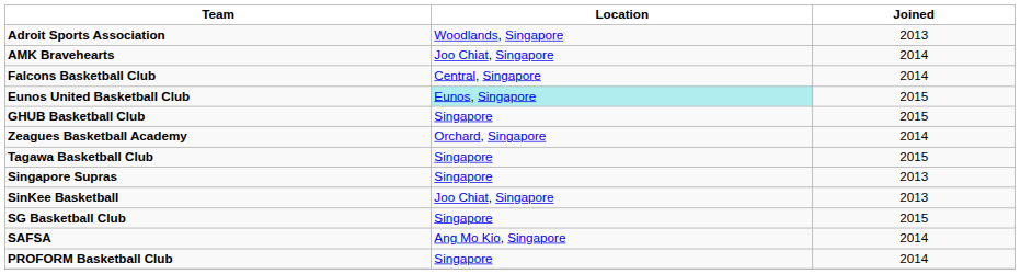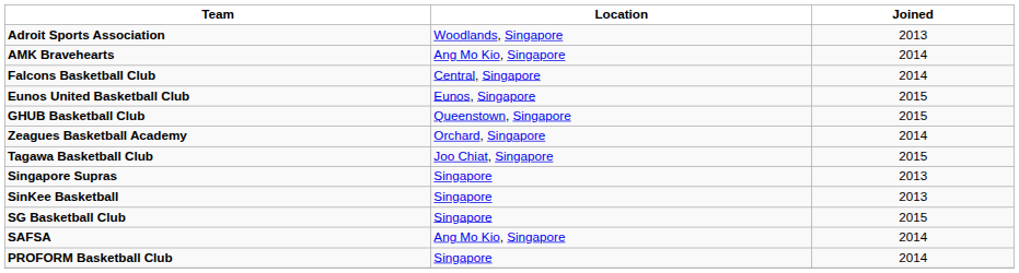 <table class="wikitable" style="width:100%; text-align:left">
 <tr>
 <th style="background:white; width:19%">Team</th>
 <th style="background:white; width:17%">Location</th>
 <th style="background:white; width:9%">Joined</th>
 </tr>
 <tr>
 <td><strong>Adroit Sports Association</strong></td>
 <td><a href='#'>Woodlands</a>, <a href='#'>Singapore</a></td>
 <td colspan="2" style="text-align:center;">2013</td>
 </tr>
 <tr>
 <td><strong>AMK Bravehearts</strong></td>
-<td><a href='#'>Joo Chiat</a>, <a href='#'>Singapore</a></td>
+<td><a href='#'>Ang Mo Kio</a>, <a href='#'>Singapore</a></td>
 <td colspan="2" style="text-align:center;">2014</td>
 </tr>
 <tr>
 <td><strong>Falcons Basketball Club</strong></td>
 <td><a href='#'>Central</a>, <a href='#'>Singapore</a></td>
 <td colspan="2" style="text-align:center;">2014</td>
 </tr>
 <tr>
 <td><strong>Eunos United Basketball Club</strong></td>
-<td style="background: paleturquoise;"><a href='#'>Eunos</a>, <a href='#'>Singapore</a></td>
+<td><a href='#'>Eunos</a>, <a href='#'>Singapore</a></td>
 <td colspan="2" style="text-align:center;">2015</td>
 </tr>
 <tr>
 <td><strong>GHUB Basketball Club</strong></td>
-<td><a href='#'>Singapore</a></td>
+<td><a href='#'>Queenstown</a>, <a href='#'>Singapore</a></td>
 <td colspan="2" style="text-align:center;">2015</td>
 </tr>
 <tr>
 <td><strong>Zeagues Basketball Academy</strong></td>
 <td><a href='#'>Orchard</a>, <a href='#'>Singapore</a></td>
 <td colspan="2" style="text-align:center;">2014</td>
 </tr>
 <tr>
 <td><strong>Tagawa Basketball Club</strong></td>
-<td><a href='#'>Singapore</a></td>
+<td><a href='#'>Joo Chiat</a>, <a href='#'>Singapore</a></td>
 <td colspan="2" style="text-align:center;">2015</td>
 </tr>
 <tr>
 <td><strong>Singapore Supras</strong></td>
 <td><a href='#'>Singapore</a></td>
 <td colspan="2" style="text-align:center;">2013</td>
 </tr>
 <tr>
 <td><strong>SinKee Basketball</strong></td>
-<td><a href='#'>Joo Chiat</a>, <a href='#'>Singapore</a></td>
+<td><a href='#'>Singapore</a></td>
 <td colspan="2" style="text-align:center;">2013</td>
 </tr>
 <tr>
 <td><strong>SG Basketball Club</strong></td>
 <td><a href='#'>Singapore</a></td>
 <td colspan="2" style="text-align:center;">2015</td>
 </tr>
 <tr>
 <td><strong>SAFSA</strong></td>
 <td><a href='#'>Ang Mo Kio</a>, <a href='#'>Singapore</a></td>
 <td colspan="2" style="text-align:center;">2014</td>
 </tr>
 <tr>
 <td><strong>PROFORM Basketball Club</strong></td>
 <td><a href='#'>Singapore</a></td>
 <td colspan="2" style="text-align:center;">2014</td>
 </tr>
 <tr>
 </tr>
 </table>
